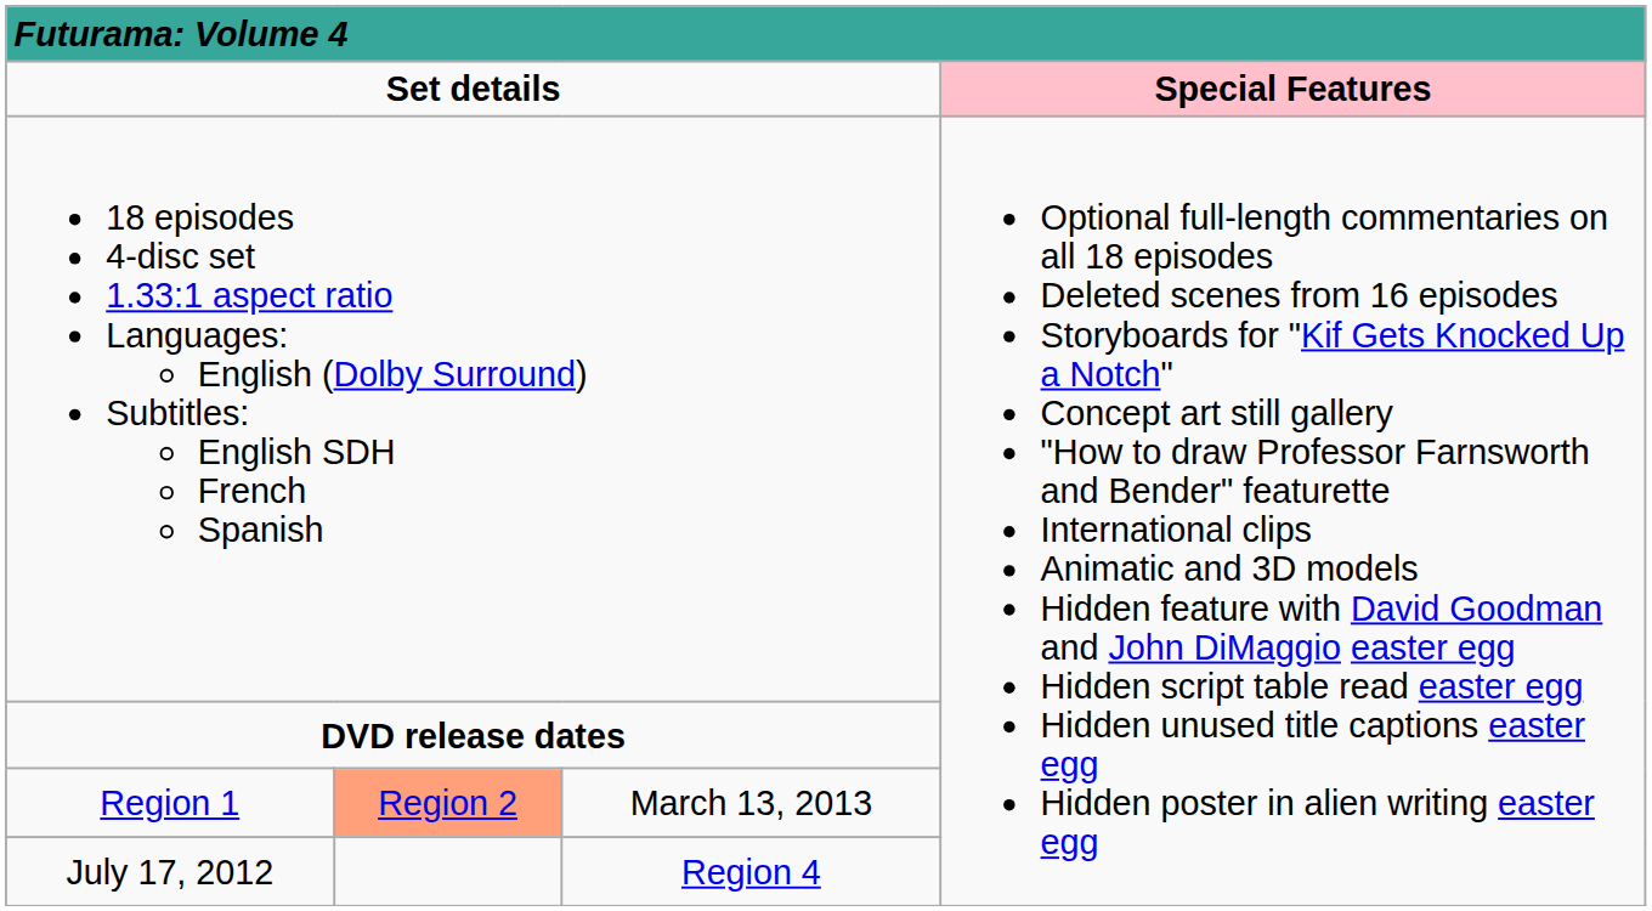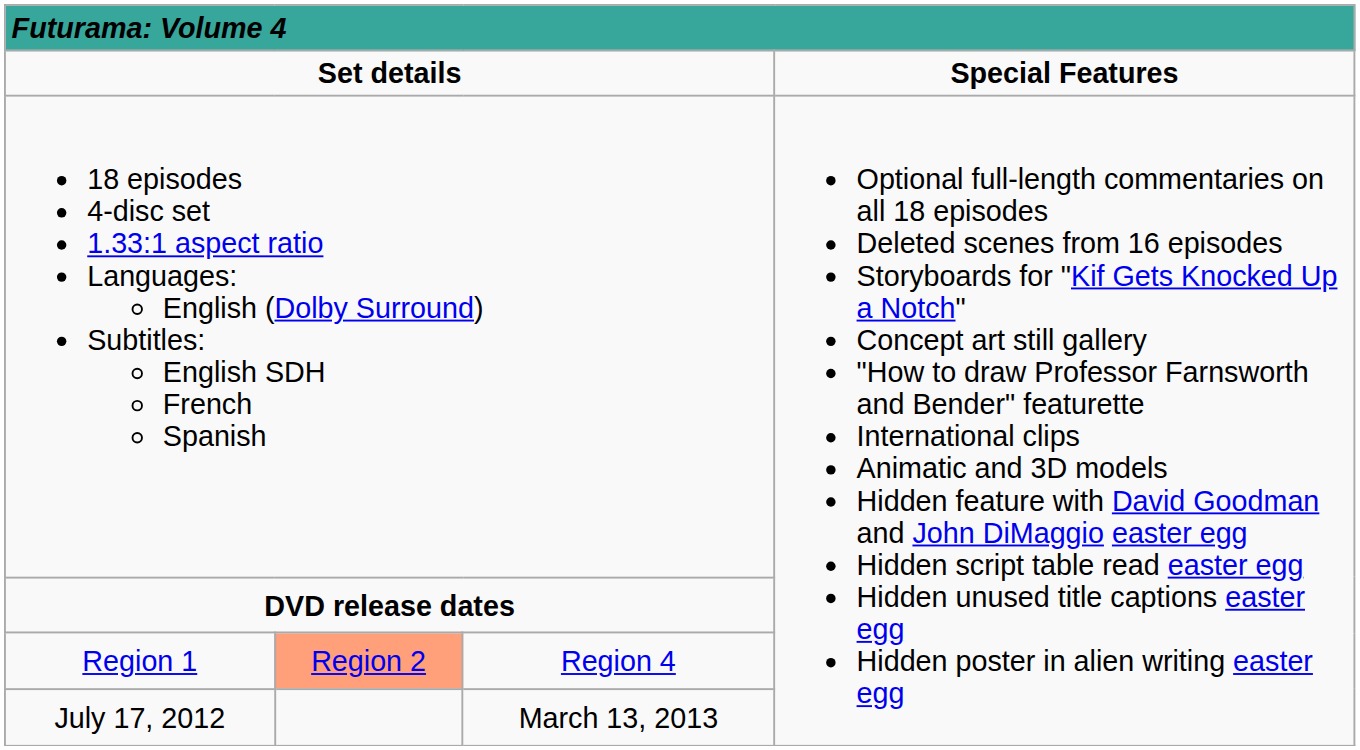 <table class="wikitable" style="margin:0 1em 0 0; font-size:95%;">
 <tr style="background:#EFEFEF">
 <td colspan="5" style="background:#37a69b;"><strong><em>Futurama: Volume 4</em></strong></td>
 </tr>
 <tr style="vertical-align:top; text-align:center;">
 <td style="width:400px;" colspan="3"><strong>Set details</strong></td>
-<td style="background: pink; width:300px; "><strong>Special Features</strong></td>
+<td style="width:300px; "><strong>Special Features</strong></td>
 </tr>
 <tr valign="top">
 <td colspan="3"  style="text-align:left; width:400px;"><br><ul><li>18 episodes</li><li>4-disc set</li><li><a href='#'>1.33:1 aspect ratio</a></li><li>Languages:<ul><li>English (<a href='#'>Dolby Surround</a>)</li></ul></li><li>Subtitles:<ul><li>English SDH</li><li>French</li><li>Spanish</li></ul></li></ul></td>
 <td rowspan="4"  style="text-align:left; width:300px;"><br><ul><li>Optional full-length commentaries on all 18 episodes</li><li>Deleted scenes from 16 episodes</li><li>Storyboards for "<a href='#'>Kif Gets Knocked Up a Notch</a>"</li><li>Concept art still gallery</li><li>"How to draw Professor Farnsworth and Bender" featurette</li><li>International clips</li><li>Animatic and 3D models</li><li>Hidden feature with <a href='#'>David Goodman</a> and <a href='#'>John DiMaggio</a> <a href='#'>easter egg</a></li><li>Hidden script table read <a href='#'>easter egg</a></li><li>Hidden unused title captions <a href='#'>easter egg</a></li><li>Hidden poster in alien writing <a href='#'>easter egg</a></li></ul></td>
 </tr>
 <tr>
 <td colspan="3" style="text-align:center;"><strong>DVD release dates</strong></td>
 </tr>
 <tr>
 <td style="text-align:center;"><a href='#'>Region 1</a></td>
 <td style="background: lightsalmon; text-align:center;"><a href='#'>Region 2</a></td>
-<td style="text-align:center;">March 13, 2013</td>
+<td style="text-align:center;"><a href='#'>Region 4</a></td>
 </tr>
 <tr>
 <td style="text-align:center;">July 17, 2012</td>
 <td></td>
-<td style="text-align:center;"><a href='#'>Region 4</a></td>
+<td style="text-align:center;">March 13, 2013</td>
 </tr>
 </table>
